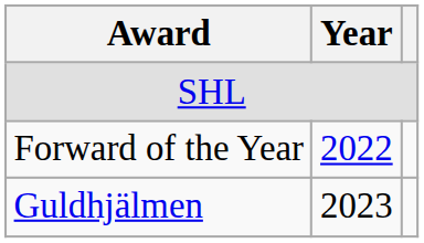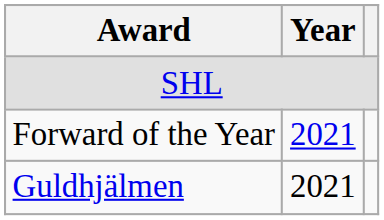 <table class="wikitable">
 <tr>
 <th>Award</th>
 <th>Year</th>
 <th></th>
 </tr>
 <tr ALIGN="center" bgcolor="#e0e0e0">
 <td colspan="3"><a href='#'>SHL</a></td>
 </tr>
 <tr>
 <td>Forward of the Year</td>
-<td><a href='#'>2022</a></td>
+<td><a href='#'>2021</a></td>
 <td></td>
 </tr>
 <tr>
 <td><a href='#'>Guldhjälmen</a></td>
-<td>2023</td>
+<td>2021</td>
 <td></td>
 </tr>
 </table>
